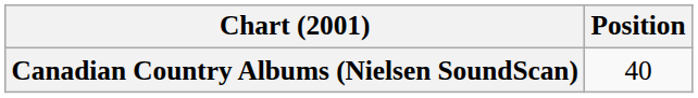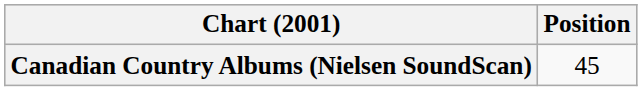 <table class="wikitable plainrowheaders" style="text-align:center">
 <tr>
 <th scope="col">Chart (2001)</th>
 <th scope="col">Position</th>
 </tr>
 <tr>
 <th scope="row">Canadian Country Albums (Nielsen SoundScan)</th>
-<td>40</td>
+<td>45</td>
 </tr>
 </table>
